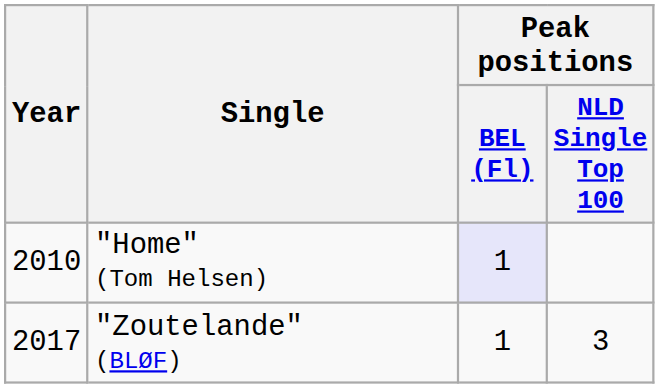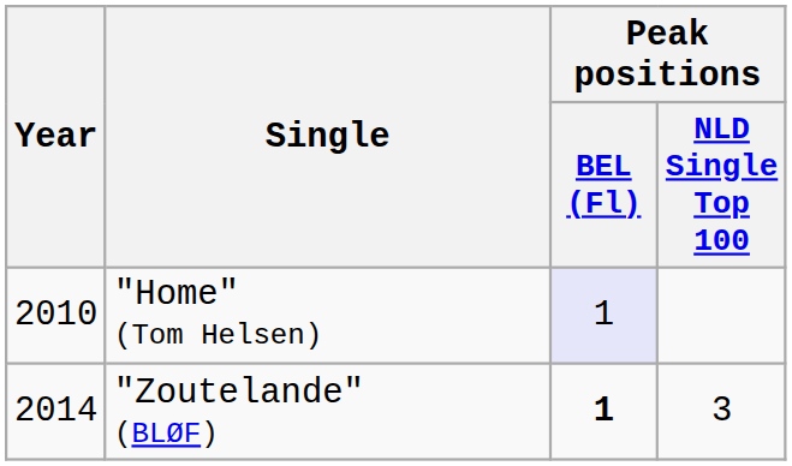 <table class="wikitable">
 <tr>
 <th align="center" rowspan="2" width="10">Year</th>
 <th align="center" rowspan="2" width="160">Single</th>
 <th align="center" colspan="2" width="20">Peak positions</th>
 </tr>
 <tr>
 <th scope="col" style="width:3em;font-size:90%;"><a href='#'>BEL <br>(Fl)</a><br></th>
 <th scope="col" style="width:3em;font-size:90%;"><a href='#'>NLD<br>Single<br>Top 100</a><br></th>
 </tr>
 <tr>
 <td style="text-align:center;">2010</td>
 <td>"Home" <br><small>(Tom Helsen)</small></td>
 <td style="background: lavender; text-align:center;">1</td>
 <td style="text-align:center;"></td>
 </tr>
 <tr>
-<td style="text-align:center;">2017</td>
+<td style="text-align:center;">2014</td>
 <td>"Zoutelande" <br><small>(<a href='#'>BLØF</a>)</small></td>
-<td style="text-align:center;">1</td>
+<td style="text-align:center;"><strong>1</strong></td>
 <td style="text-align:center;">3</td>
 </tr>
 </table>
